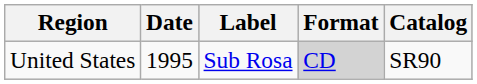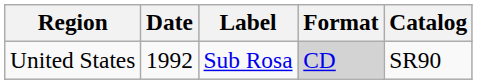 <table class="wikitable">
 <tr>
 <th>Region</th>
 <th>Date</th>
 <th>Label</th>
 <th>Format</th>
 <th>Catalog</th>
 </tr>
 <tr>
 <td>United States</td>
-<td>1995</td>
+<td>1992</td>
 <td><a href='#'>Sub Rosa</a></td>
 <td style="background: lightgrey;"><a href='#'>CD</a></td>
 <td>SR90</td>
 </tr>
 </table>
